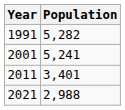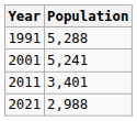 <table class="wikitable">
 <tr>
 <th>Year</th>
 <th>Population</th>
 </tr>
 <tr>
 <td>1991</td>
-<td>5,282</td>
+<td>5,288</td>
 </tr>
 <tr>
 <td>2001</td>
 <td>5,241</td>
 </tr>
 <tr>
 <td>2011</td>
 <td>3,401</td>
 </tr>
 <tr>
 <td>2021</td>
 <td>2,988</td>
 </tr>
 </table>
